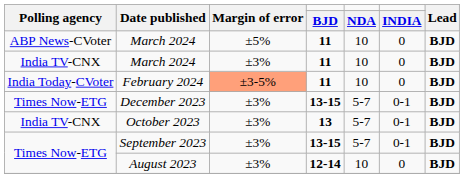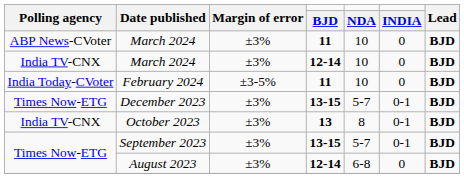 <table class="wikitable sortable" style="text-align:center;font-size:95%;line-height:16px">
 <tr>
 <th rowspan="2">Polling agency</th>
 <th rowspan="2">Date published</th>
 <th rowspan="2">Margin of error</th>
 <td bgcolor=></td>
 <td bgcolor=></td>
 <td bgcolor=></td>
 <th rowspan="2">Lead</th>
 </tr>
 <tr>
 <th><a href='#'>BJD</a></th>
 <th><a href='#'>NDA</a></th>
 <th><a href='#'>INDIA</a></th>
 </tr>
 <tr>
 <td><a href='#'>ABP News</a>-CVoter</td>
 <td><em>March 2024</em></td>
-<td>±5%</td>
+<td>±3%</td>
 <td bgcolor=><strong>11</strong></td>
 <td>10</td>
 <td>0</td>
 <td bgcolor=><strong>BJD</strong></td>
 </tr>
 <tr>
 <td><a href='#'>India TV</a>-CNX</td>
 <td><em>March 2024</em></td>
 <td>±3%</td>
-<td bgcolor=><strong>11</strong></td>
+<td bgcolor=><strong>12-14</strong></td>
 <td>10</td>
 <td>0</td>
 <td bgcolor=><strong>BJD</strong></td>
 </tr>
 <tr>
 <td><a href='#'>India Today</a>-<a href='#'>CVoter</a></td>
 <td><em>February 2024</em></td>
-<td style="background: lightsalmon;">±3-5%</td>
+<td>±3-5%</td>
 <td bgcolor=><strong>11</strong></td>
 <td>10</td>
 <td>0</td>
 <td bgcolor=><strong>BJD</strong></td>
 </tr>
 <tr>
 <td><a href='#'>Times Now</a>-<a href='#'>ETG</a></td>
 <td><em>December 2023</em></td>
 <td>±3%</td>
 <td bgcolor=><strong>13-15</strong></td>
 <td>5-7</td>
 <td>0-1</td>
 <td bgcolor=><strong>BJD</strong></td>
 </tr>
 <tr>
 <td><a href='#'>India TV</a>-CNX</td>
 <td><em>October 2023</em></td>
 <td>±3%</td>
 <td bgcolor=><strong>13</strong></td>
-<td>5-7</td>
+<td>8</td>
 <td>0-1</td>
 <td bgcolor=><strong>BJD</strong></td>
 </tr>
 <tr>
 <td rowspan="2"><a href='#'>Times Now</a>-<a href='#'>ETG</a></td>
 <td><em>September 2023</em></td>
 <td>±3%</td>
 <td bgcolor=><strong>13-15</strong></td>
 <td>5-7</td>
 <td>0-1</td>
 <td bgcolor=><strong>BJD</strong></td>
 </tr>
 <tr>
 <td><em>August 2023</em></td>
 <td>±3%</td>
 <td bgcolor=><strong>12-14</strong></td>
-<td>10</td>
+<td>6-8</td>
 <td>0</td>
 <td bgcolor=><strong>BJD</strong></td>
 </tr>
 <tr>
 </tr>
 </table>
